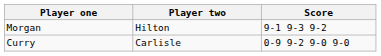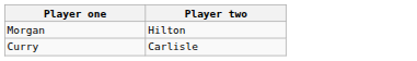 <table class="wikitable">
 <tr>
 <th width=170>Player one</th>
 <th width=170>Player two</th>
-<th width=150>Score</th>
 </tr>
 <tr>
 <td> Morgan</td>
 <td> Hilton</td>
-<td>9-1 9-3 9-2</td>
 </tr>
 <tr>
 <td> Curry</td>
 <td> Carlisle</td>
-<td>0-9 9-2 9-0 9-0</td>
 </tr>
 </table>
